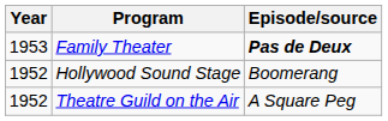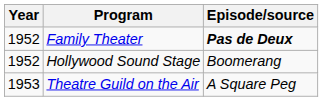 <table class="wikitable">
 <tr>
 <th>Year</th>
 <th>Program</th>
 <th>Episode/source</th>
 </tr>
 <tr>
-<td>1953</td>
+<td>1952</td>
 <td><em><a href='#'>Family Theater</a></em></td>
 <td><strong><em>Pas de Deux</em></strong></td>
 </tr>
 <tr>
 <td>1952</td>
 <td><em>Hollywood Sound Stage</em></td>
 <td><em>Boomerang</em></td>
 </tr>
 <tr>
-<td>1952</td>
+<td>1953</td>
 <td><em><a href='#'>Theatre Guild on the Air</a></em></td>
 <td><em>A Square Peg</em></td>
 </tr>
 </table>
